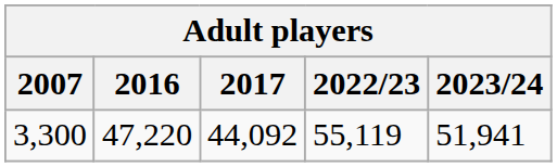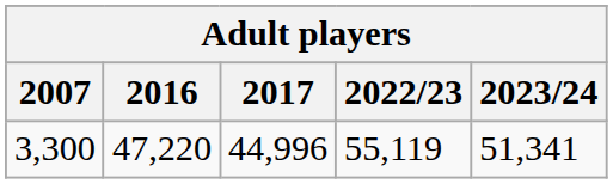 <table class="sortable wikitable">
 <tr>
 <th colspan="6">Adult players</th>
 </tr>
 <tr>
 <th colspan="1">2007</th>
 <th>2016</th>
 <th>2017</th>
 <th>2022/23</th>
 <th>2023/24</th>
 </tr>
 <tr>
 <td>3,300</td>
 <td>47,220</td>
-<td>44,092</td>
+<td>44,996</td>
 <td>55,119</td>
-<td>51,941</td>
+<td>51,341</td>
 </tr>
 </table>
